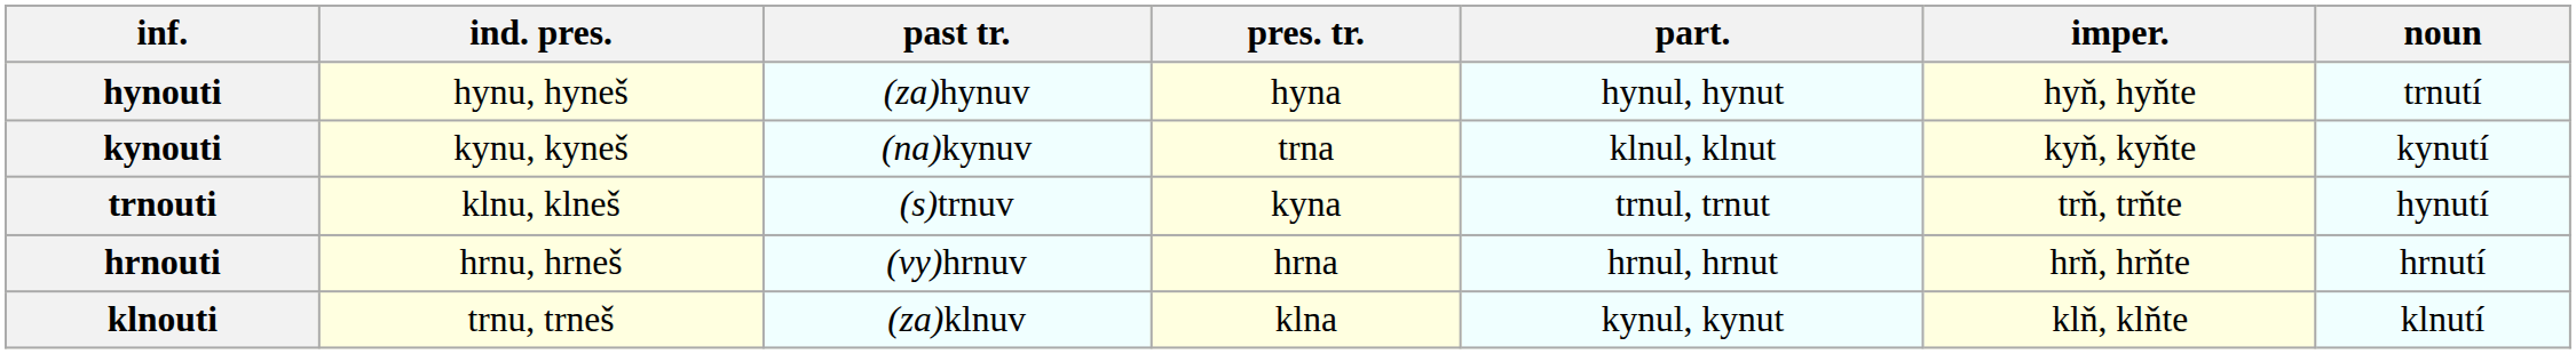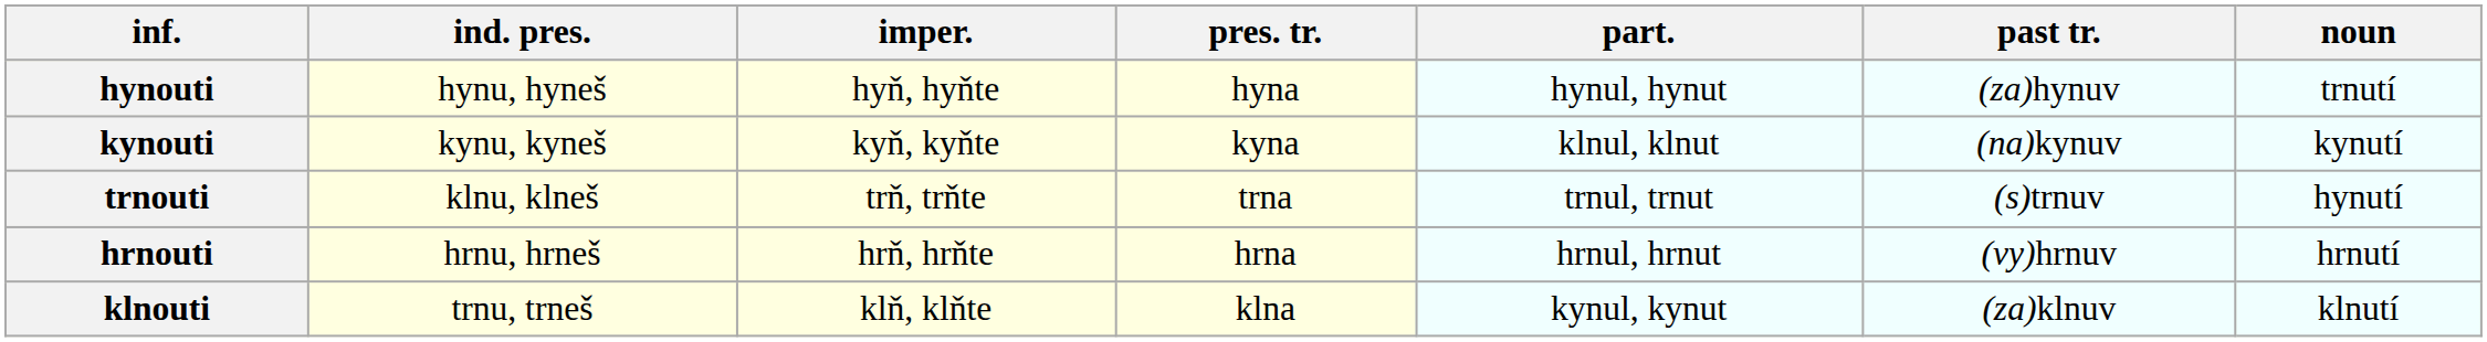 <table class="wikitable" border="1" width=90% style="text-align:center; background:lightyellow">
 <tr>
 <th>inf.</th>
 <th>ind. pres.</th>
-<th>past tr.</th>
+<th>imper.</th>
 <th>pres. tr.</th>
 <th>part.</th>
-<th>imper.</th>
+<th>past tr.</th>
 <th>noun</th>
 </tr>
 <tr>
 <th>hynouti</th>
 <td>hynu, hyneš</td>
-<td style="background:azure"><em>(za)</em>hynuv</td>
+<td>hyň, hyňte</td>
 <td>hyna</td>
 <td style="background:azure">hynul, hynut</td>
-<td>hyň, hyňte</td>
+<td style="background:azure"><em>(za)</em>hynuv</td>
 <td style="background:azure">trnutí</td>
 </tr>
 <tr>
 <th>kynouti</th>
 <td>kynu, kyneš</td>
+<td>kyň, kyňte</td>
+<td>kyna</td>
+<td style="background:azure">klnul, klnut</td>
 <td style="background:azure"><em>(na)</em>kynuv</td>
-<td>trna</td>
-<td style="background:azure">klnul, klnut</td>
-<td>kyň, kyňte</td>
 <td style="background:azure">kynutí</td>
 </tr>
 <tr>
 <th>trnouti</th>
 <td>klnu, klneš</td>
+<td>trň, trňte</td>
+<td>trna</td>
+<td style="background:azure">trnul, trnut</td>
 <td style="background:azure"><em>(s)</em>trnuv</td>
-<td>kyna</td>
-<td style="background:azure">trnul, trnut</td>
-<td>trň, trňte</td>
 <td style="background:azure">hynutí</td>
 </tr>
 <tr>
 <th>hrnouti</th>
 <td>hrnu, hrneš</td>
-<td style="background:azure"><em>(vy)</em>hrnuv</td>
+<td>hrň, hrňte</td>
 <td>hrna</td>
 <td style="background:azure">hrnul, hrnut</td>
-<td>hrň, hrňte</td>
+<td style="background:azure"><em>(vy)</em>hrnuv</td>
 <td style="background:azure">hrnutí</td>
 </tr>
 <tr>
 <th>klnouti</th>
 <td>trnu, trneš</td>
-<td style="background:azure"><em>(za)</em>klnuv</td>
+<td>klň, klňte</td>
 <td>klna</td>
 <td style="background:azure">kynul, kynut</td>
-<td>klň, klňte</td>
+<td style="background:azure"><em>(za)</em>klnuv</td>
 <td style="background:azure">klnutí</td>
 </tr>
 </table>
